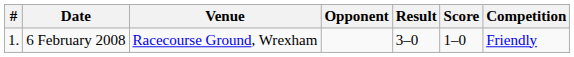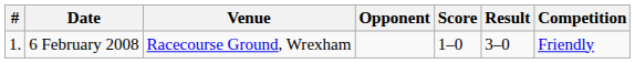 <table class="wikitable">
 <tr>
 <th>#</th>
 <th>Date</th>
 <th>Venue</th>
 <th>Opponent</th>
+<th>Score</th>
 <th>Result</th>
-<th>Score</th>
 <th>Competition</th>
 </tr>
 <tr>
 <td>1.</td>
 <td>6 February 2008</td>
 <td><a href='#'>Racecourse Ground</a>, Wrexham</td>
 <td></td>
+<td>1–0</td>
 <td>3–0</td>
-<td>1–0</td>
 <td><a href='#'>Friendly</a></td>
 </tr>
 </table>
